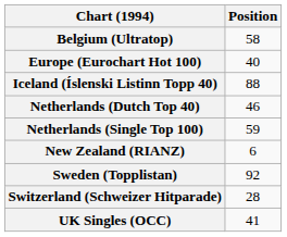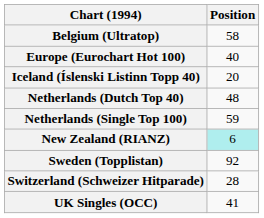 <table class="wikitable sortable plainrowheaders" style="text-align:center">
 <tr>
 <th>Chart (1994)</th>
 <th>Position</th>
 </tr>
 <tr>
 <th scope="row">Belgium (Ultratop)</th>
 <td>58</td>
 </tr>
 <tr>
 <th scope="row">Europe (Eurochart Hot 100)</th>
 <td>40</td>
 </tr>
 <tr>
 <th scope="row">Iceland (Íslenski Listinn Topp 40)</th>
-<td>88</td>
+<td>20</td>
 </tr>
 <tr>
 <th scope="row">Netherlands (Dutch Top 40)</th>
-<td>46</td>
+<td>48</td>
 </tr>
 <tr>
 <th scope="row">Netherlands (Single Top 100)</th>
 <td>59</td>
 </tr>
 <tr>
 <th scope="row">New Zealand (RIANZ)</th>
-<td>6</td>
+<td style="background: paleturquoise;">6</td>
 </tr>
 <tr>
 <th scope="row">Sweden (Topplistan)</th>
 <td>92</td>
 </tr>
 <tr>
 <th scope="row">Switzerland (Schweizer Hitparade)</th>
 <td>28</td>
 </tr>
 <tr>
 <th scope="row">UK Singles (OCC)</th>
 <td>41</td>
 </tr>
 </table>
